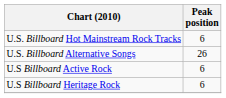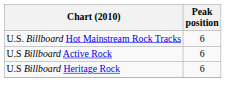 <table class="wikitable sortable plainrowheaders">
 <tr>
 <th>Chart (2010)</th>
 <th>Peak<br>position</th>
 </tr>
 <tr>
 <td>U.S. <em>Billboard</em> <a href='#'>Hot Mainstream Rock Tracks</a></td>
 <td style="text-align:center;">6</td>
-</tr>
-<tr>
-<td>U.S. <em>Billboard</em> <a href='#'>Alternative Songs</a></td>
-<td style="text-align:center;">26</td>
 </tr>
 <tr>
 <td>U.S <em>Billboard</em> <a href='#'>Active Rock</a></td>
 <td style="text-align:center;">6</td>
 </tr>
 <tr>
 <td>U.S <em>Billboard</em> <a href='#'>Heritage Rock</a></td>
 <td style="text-align:center;">6</td>
 </tr>
 <tr>
 </tr>
 <tr>
 </tr>
 </table>
